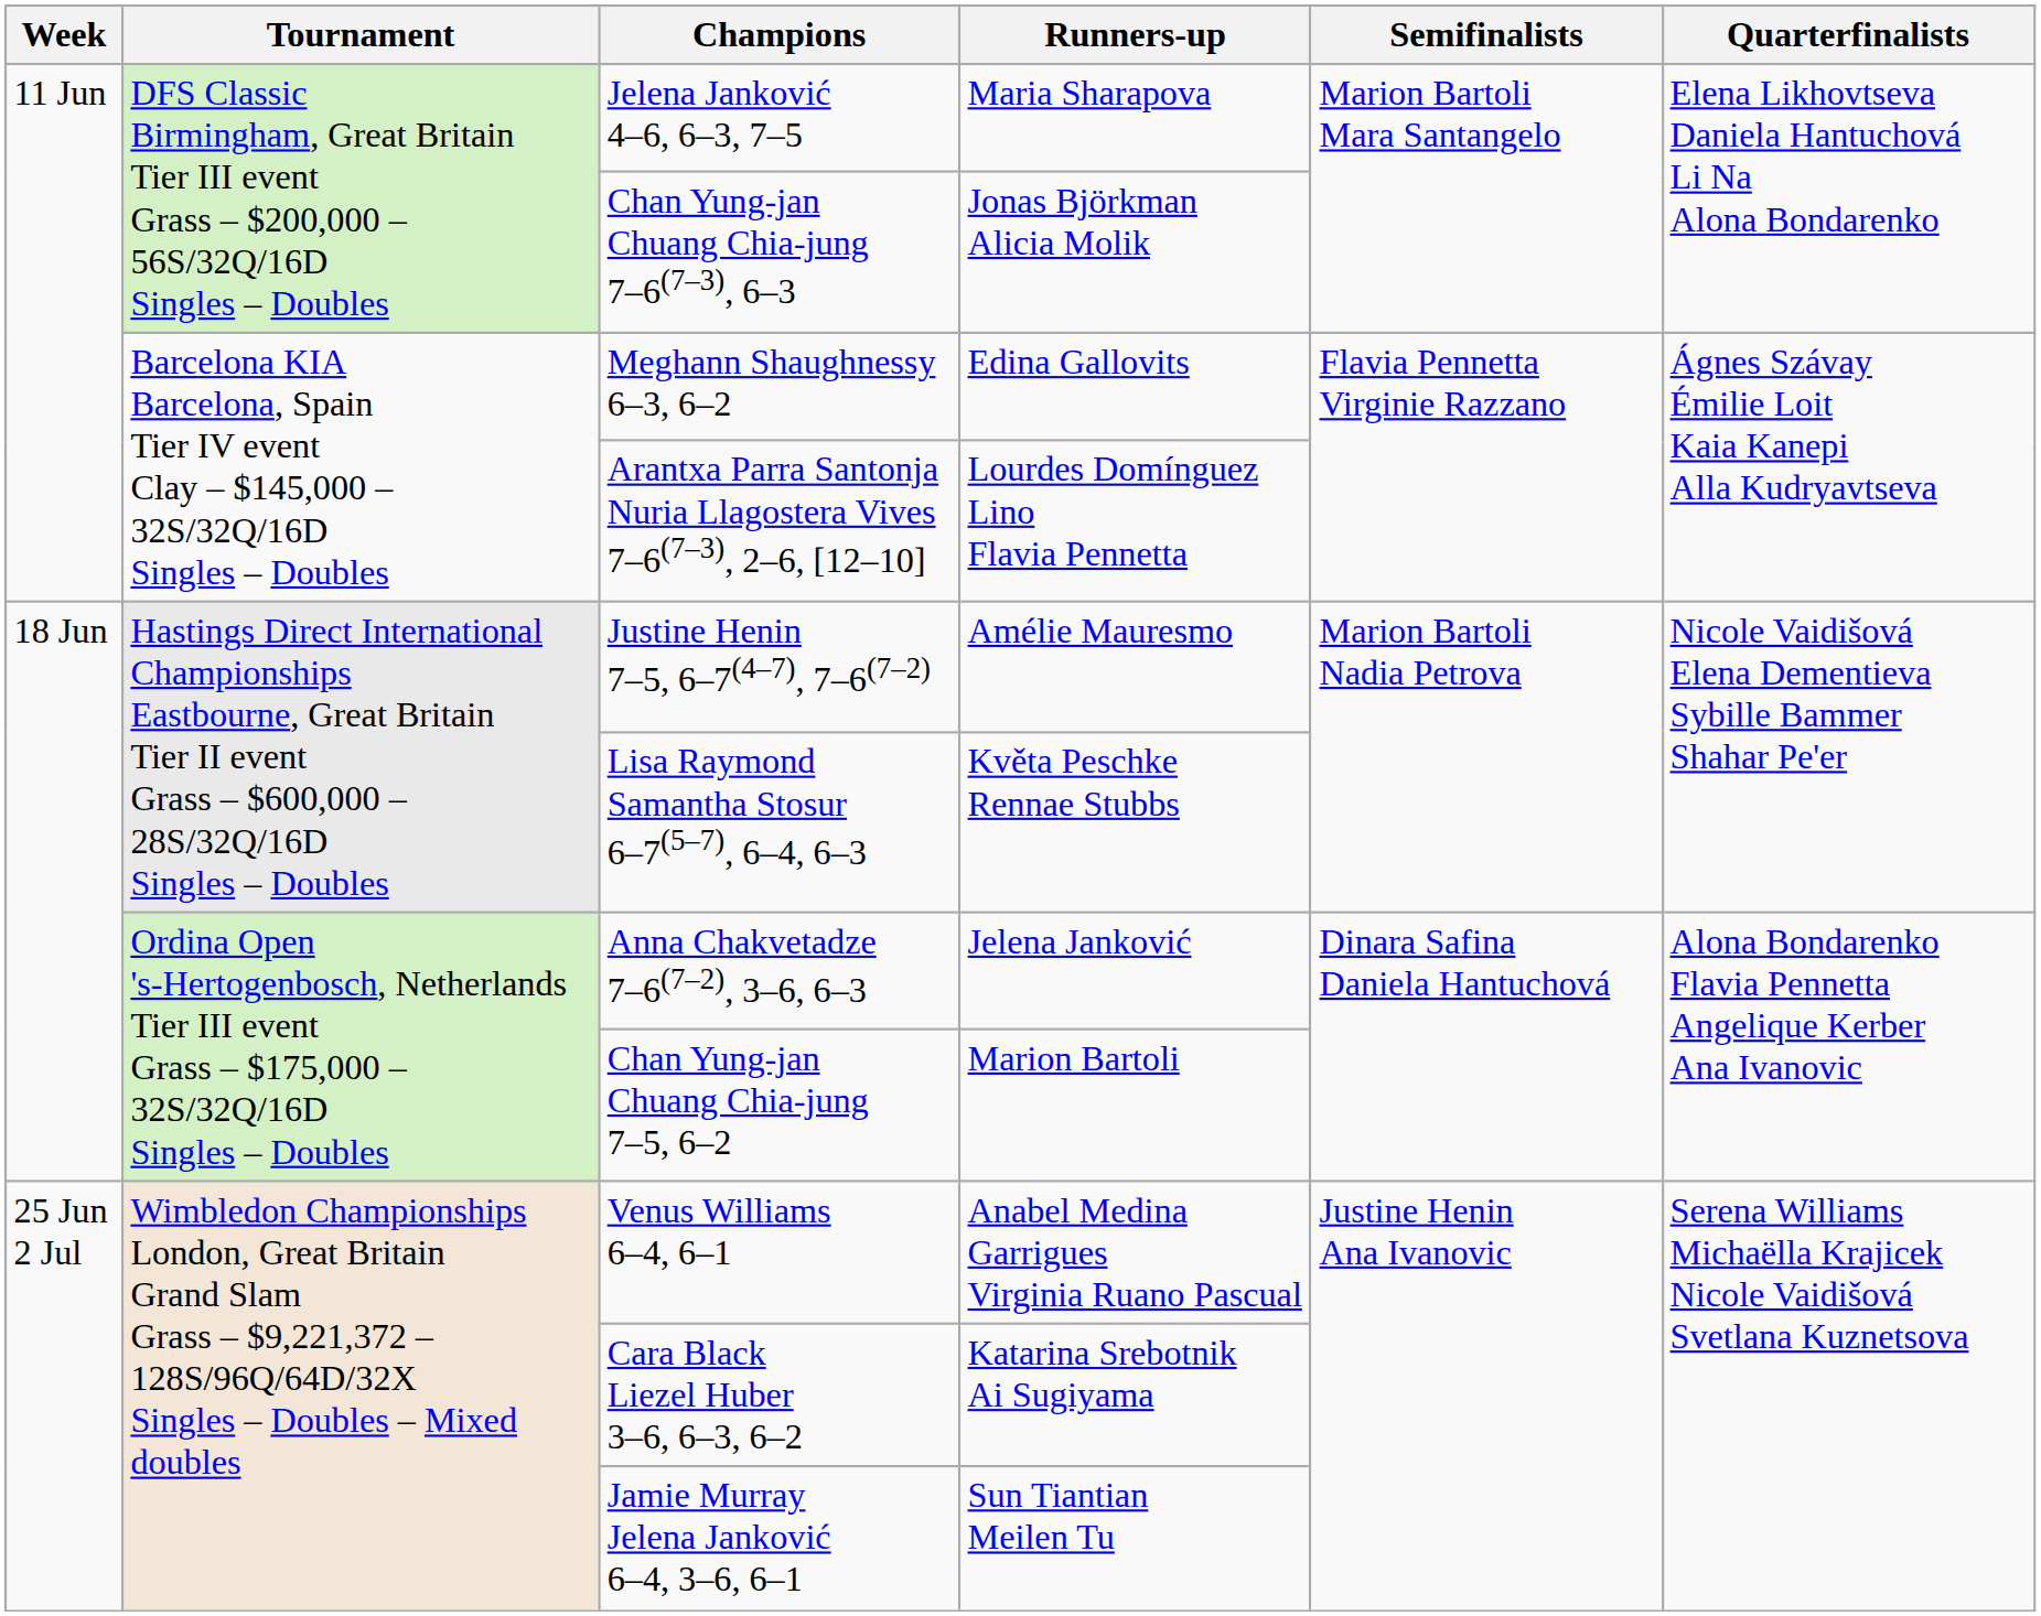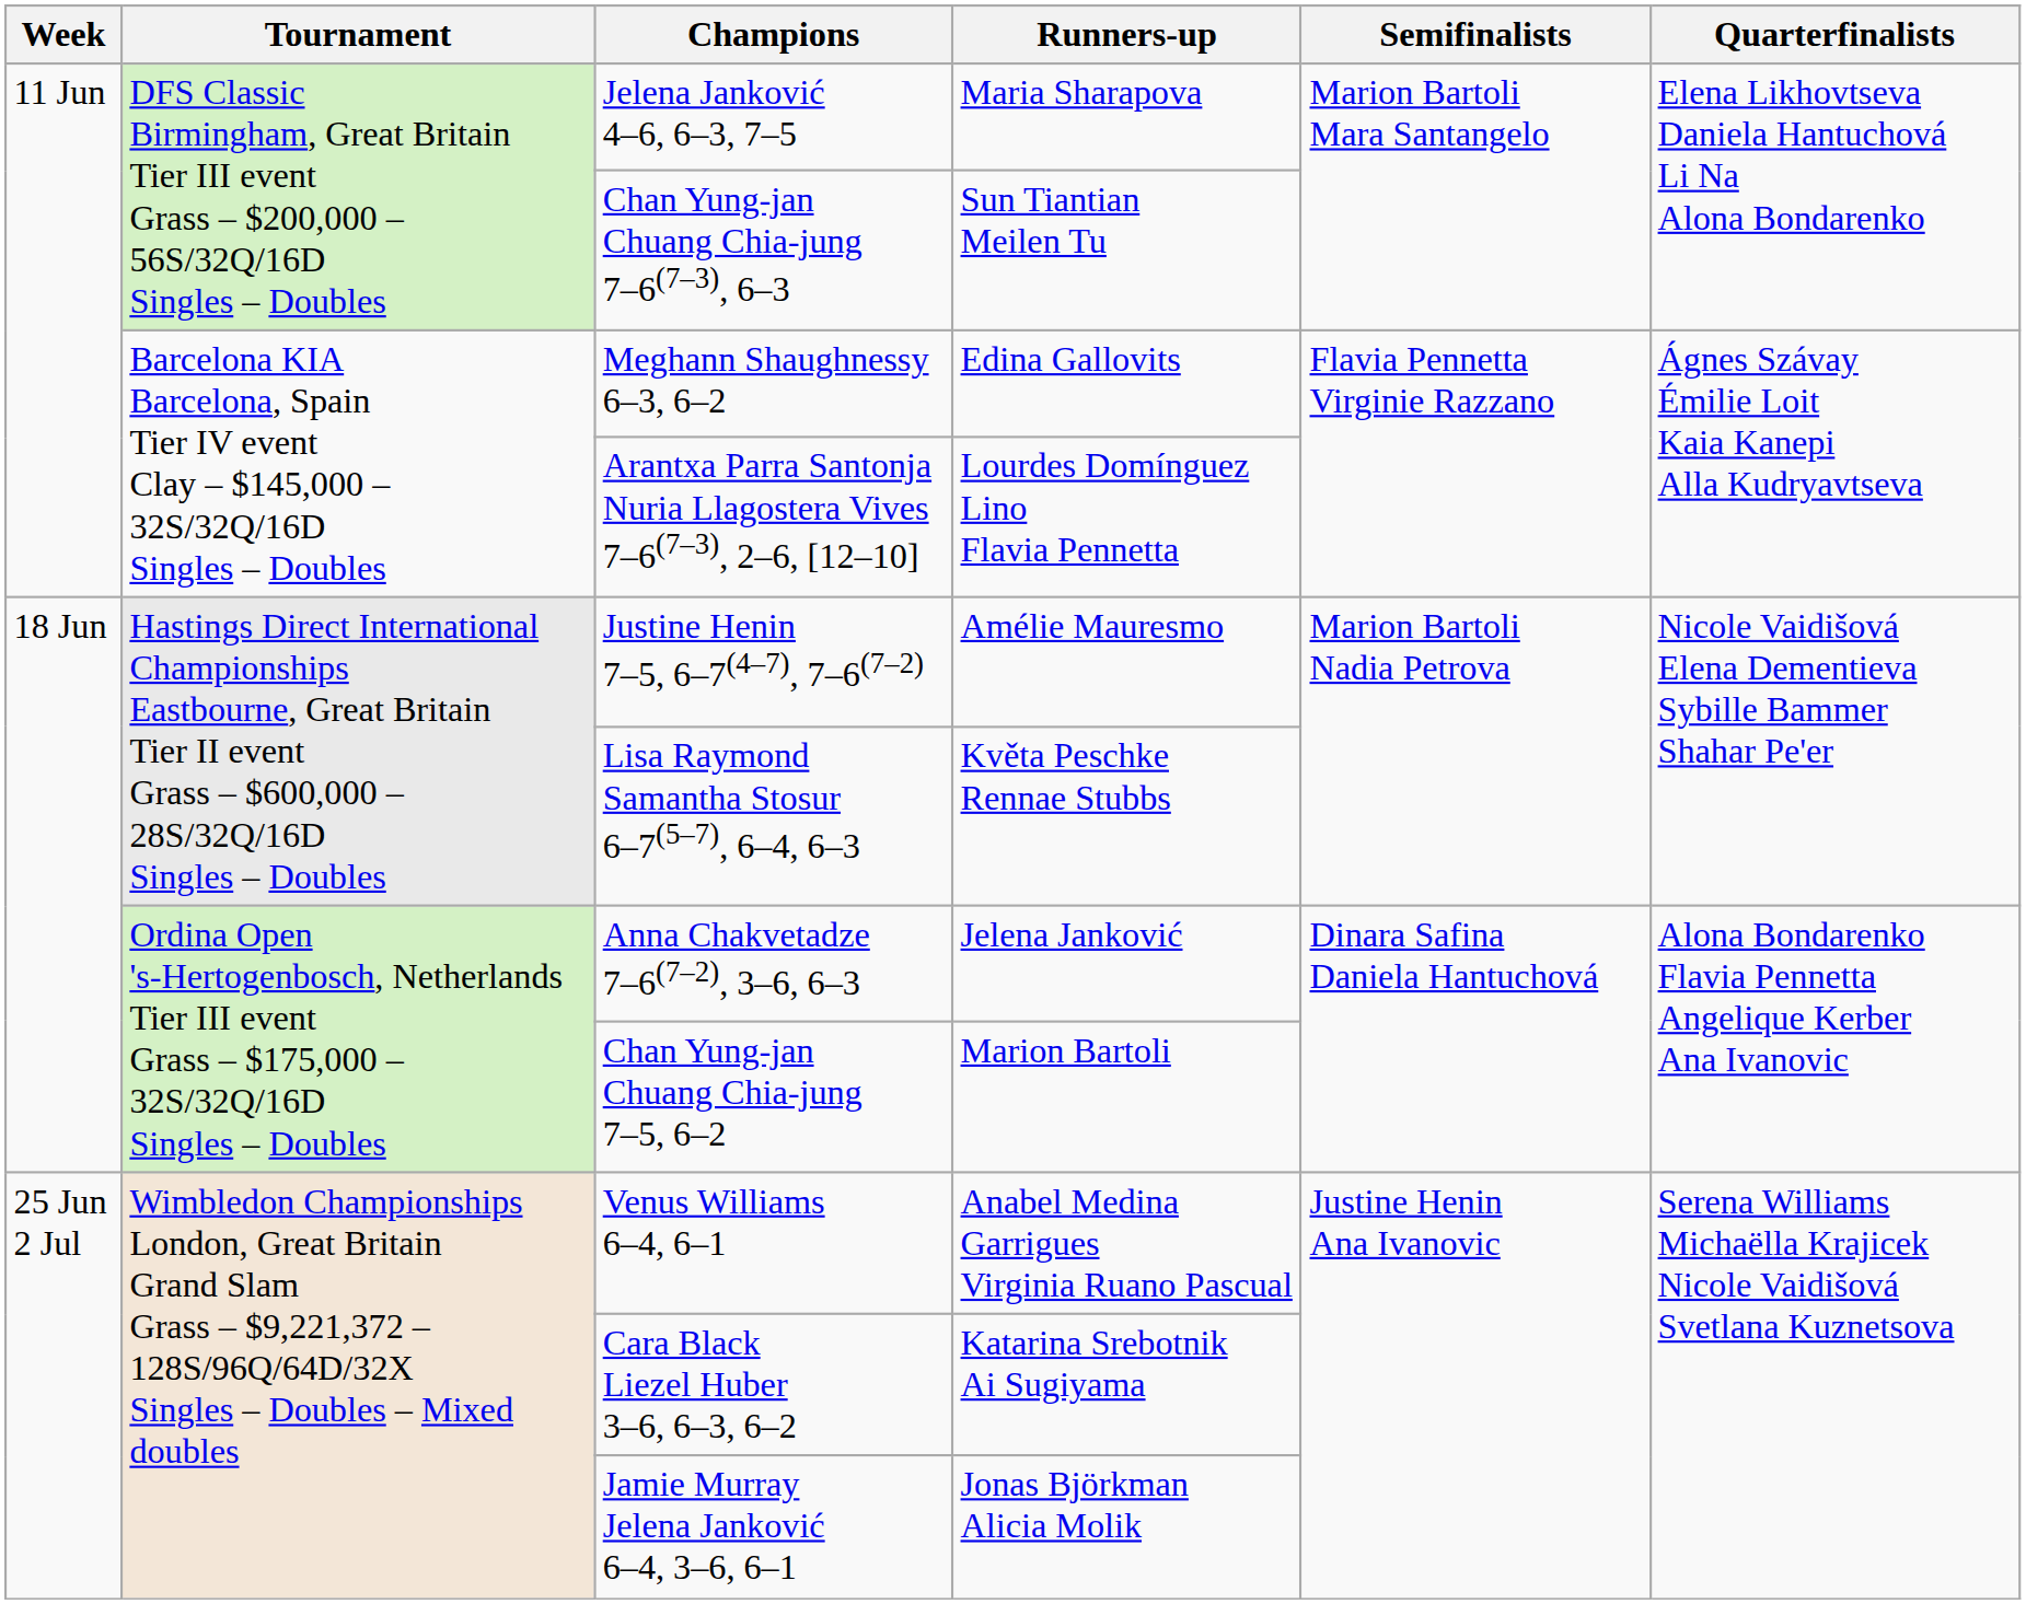 <table class=wikitable style=font-size:95%>
 <tr>
 <th style="width:48px;">Week</th>
 <th style="width:255px;">Tournament</th>
 <th style="width:200px;">Champions</th>
 <th style="width:200px;">Runners-up</th>
 <th style="width:190px;">Semifinalists</th>
 <th style="width:190px;">Quarterfinalists</th>
 </tr>
 <tr valign="top">
 <td rowspan=4>11 Jun</td>
 <td rowspan=2 bgcolor="#d4f1c5"><a href='#'>DFS Classic</a><br>  <a href='#'>Birmingham</a>, Great Britain <br>Tier III event <br> Grass – $200,000 – 56S/32Q/16D<br><a href='#'>Singles</a> – <a href='#'>Doubles</a></td>
 <td> <a href='#'>Jelena Janković</a>  <br>  4–6,  6–3,  7–5</td>
 <td> <a href='#'>Maria Sharapova</a></td>
 <td rowspan=2> <a href='#'>Marion Bartoli</a><br> <a href='#'>Mara Santangelo</a></td>
 <td rowspan=2> <a href='#'>Elena Likhovtseva</a><br> <a href='#'>Daniela Hantuchová</a><br> <a href='#'>Li Na</a><br> <a href='#'>Alona Bondarenko</a></td>
 </tr>
 <tr valign="top">
 <td> <a href='#'>Chan Yung-jan</a> <br>  <a href='#'>Chuang Chia-jung</a> <br> 7–6<sup>(7–3)</sup>,  6–3</td>
-<td> <a href='#'>Jonas Björkman</a> <br>  <a href='#'>Alicia Molik</a></td>
+<td> <a href='#'>Sun Tiantian</a> <br>  <a href='#'>Meilen Tu</a></td>
 </tr>
 <tr valign="top">
 <td rowspan=2><a href='#'>Barcelona KIA</a><br> <a href='#'>Barcelona</a>, Spain <br>Tier IV event <br> Clay – $145,000 – 32S/32Q/16D<br><a href='#'>Singles</a> – <a href='#'>Doubles</a></td>
 <td> <a href='#'>Meghann Shaughnessy</a> <br> 6–3,  6–2</td>
 <td> <a href='#'>Edina Gallovits</a></td>
 <td rowspan=2> <a href='#'>Flavia Pennetta</a><br> <a href='#'>Virginie Razzano</a></td>
 <td rowspan=2> <a href='#'>Ágnes Szávay</a><br> <a href='#'>Émilie Loit</a><br> <a href='#'>Kaia Kanepi</a><br> <a href='#'>Alla Kudryavtseva</a></td>
 </tr>
 <tr valign="top">
 <td> <a href='#'>Arantxa Parra Santonja</a> <br>  <a href='#'>Nuria Llagostera Vives</a>  <br> 7–6<sup>(7–3)</sup>, 2–6, [12–10]</td>
 <td> <a href='#'>Lourdes Domínguez Lino</a> <br>  <a href='#'>Flavia Pennetta</a></td>
 </tr>
 <tr valign="top">
 <td rowspan=4>18 Jun</td>
 <td rowspan=2 bgcolor="#e9e9e9"><a href='#'>Hastings Direct International Championships</a><br> <a href='#'>Eastbourne</a>, Great Britain<br>Tier II event <br> Grass – $600,000 – 28S/32Q/16D<br><a href='#'>Singles</a> – <a href='#'>Doubles</a></td>
 <td> <a href='#'>Justine Henin</a> <br> 7–5,  6–7<sup>(4–7)</sup>,  7–6<sup>(7–2)</sup></td>
 <td> <a href='#'>Amélie Mauresmo</a></td>
 <td rowspan=2> <a href='#'>Marion Bartoli</a><br> <a href='#'>Nadia Petrova</a></td>
 <td rowspan=2> <a href='#'>Nicole Vaidišová</a><br> <a href='#'>Elena Dementieva</a><br> <a href='#'>Sybille Bammer</a><br> <a href='#'>Shahar Pe'er</a></td>
 </tr>
 <tr valign="top">
 <td> <a href='#'>Lisa Raymond</a> <br>  <a href='#'>Samantha Stosur</a> <br> 6–7<sup>(5–7)</sup>,  6–4,  6–3</td>
 <td> <a href='#'>Květa Peschke</a> <br>  <a href='#'>Rennae Stubbs</a></td>
 </tr>
 <tr valign="top">
 <td rowspan=2 bgcolor="#d4f1c5"><a href='#'>Ordina Open</a><br> <a href='#'>'s-Hertogenbosch</a>, Netherlands <br>Tier III event <br> Grass – $175,000 – 32S/32Q/16D<br><a href='#'>Singles</a> – <a href='#'>Doubles</a></td>
 <td> <a href='#'>Anna Chakvetadze</a> <br> 7–6<sup>(7–2)</sup>,  3–6,  6–3</td>
 <td> <a href='#'>Jelena Janković</a></td>
 <td rowspan=2> <a href='#'>Dinara Safina</a><br> <a href='#'>Daniela Hantuchová</a></td>
 <td rowspan=2> <a href='#'>Alona Bondarenko</a><br> <a href='#'>Flavia Pennetta</a><br> <a href='#'>Angelique Kerber</a><br> <a href='#'>Ana Ivanovic</a></td>
 </tr>
 <tr valign="top">
 <td> <a href='#'>Chan Yung-jan</a> <br>  <a href='#'>Chuang Chia-jung</a> <br> 7–5,  6–2</td>
 <td> <a href='#'>Marion Bartoli</a></td>
 </tr>
 <tr valign="top">
 <td rowspan=3>25 Jun<br>2 Jul</td>
 <td rowspan=3 bgcolor=#F3E6D7><a href='#'>Wimbledon Championships</a> <br> London, Great Britain <br>Grand Slam<br> Grass – $9,221,372 – 128S/96Q/64D/32X<br><a href='#'>Singles</a> – <a href='#'>Doubles</a> – <a href='#'>Mixed doubles</a></td>
 <td> <a href='#'>Venus Williams</a> <br>  6–4,  6–1</td>
 <td> <a href='#'>Anabel Medina Garrigues</a> <br>  <a href='#'>Virginia Ruano Pascual</a></td>
 <td rowspan=3> <a href='#'>Justine Henin</a><br> <a href='#'>Ana Ivanovic</a></td>
 <td rowspan=3> <a href='#'>Serena Williams</a><br> <a href='#'>Michaëlla Krajicek</a><br> <a href='#'>Nicole Vaidišová</a><br> <a href='#'>Svetlana Kuznetsova</a></td>
 </tr>
 <tr valign="top">
 <td> <a href='#'>Cara Black</a> <br>  <a href='#'>Liezel Huber</a> <br> 3–6,  6–3,  6–2</td>
 <td> <a href='#'>Katarina Srebotnik</a> <br>  <a href='#'>Ai Sugiyama</a></td>
 </tr>
 <tr valign=top>
 <td> <a href='#'>Jamie Murray</a> <br>  <a href='#'>Jelena Janković</a> <br> 6–4,  3–6,  6–1</td>
-<td> <a href='#'>Sun Tiantian</a> <br>  <a href='#'>Meilen Tu</a></td>
+<td> <a href='#'>Jonas Björkman</a> <br>  <a href='#'>Alicia Molik</a></td>
 </tr>
 </table>
